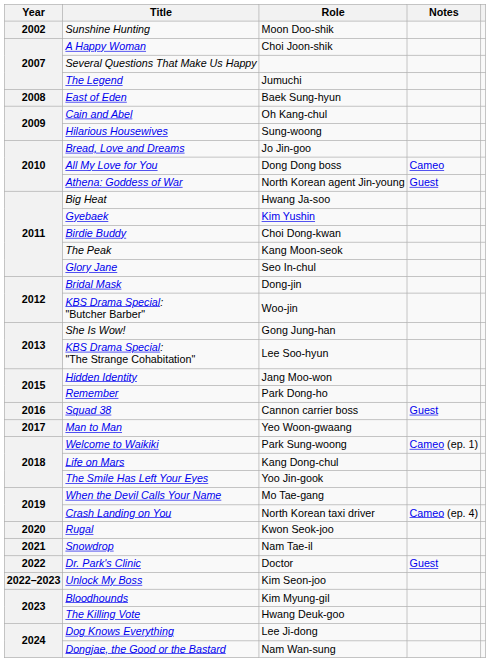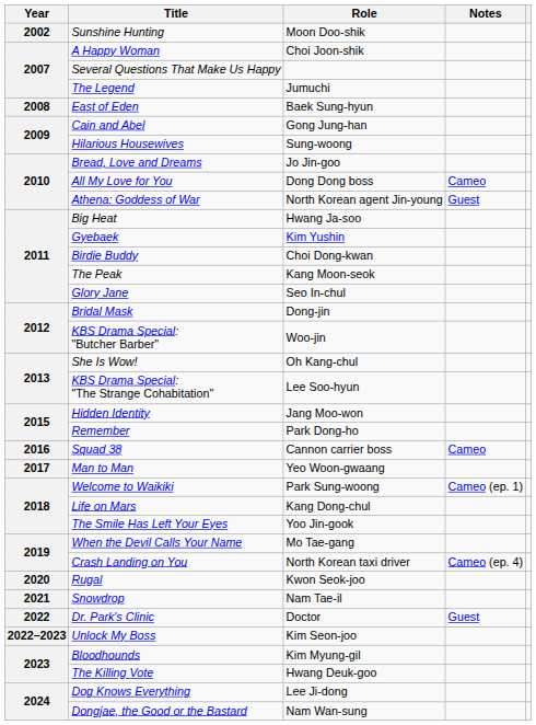 <table class="wikitable plainrowheaders sortable">
 <tr>
 <th scope="col">Year</th>
 <th scope="col">Title</th>
 <th scope="col">Role</th>
 <th scope="col">Notes</th>
 <th scope="col" class="unsortable"></th>
 </tr>
 <tr>
 <th scope="row">2002</th>
 <td><em>Sunshine Hunting</em></td>
 <td>Moon Doo-shik</td>
 <td></td>
 <td style="text-align:center"></td>
 </tr>
 <tr>
 <th scope="row" rowspan="3">2007</th>
 <td><em><a href='#'>A Happy Woman</a></em></td>
 <td>Choi Joon-shik</td>
 <td></td>
 <td style="text-align:center"></td>
 </tr>
 <tr>
 <td><em>Several Questions That Make Us Happy</em></td>
 <td></td>
 <td></td>
 <td style="text-align:center"></td>
 </tr>
 <tr>
 <td><em><a href='#'>The Legend</a></em></td>
 <td>Jumuchi</td>
 <td></td>
 <td style="text-align:center"></td>
 </tr>
 <tr>
 <th scope="row">2008</th>
 <td><em><a href='#'>East of Eden</a></em></td>
 <td>Baek Sung-hyun</td>
 <td></td>
 <td style="text-align:center"></td>
 </tr>
 <tr>
 <th scope="row" rowspan="2">2009</th>
 <td><em><a href='#'>Cain and Abel</a></em></td>
-<td>Oh Kang-chul</td>
+<td>Gong Jung-han</td>
 <td></td>
 <td style="text-align:center"></td>
 </tr>
 <tr>
 <td><em><a href='#'>Hilarious Housewives</a></em></td>
 <td>Sung-woong</td>
 <td></td>
 <td style="text-align:center"></td>
 </tr>
 <tr>
 <th scope="row" rowspan="3">2010</th>
 <td><em><a href='#'>Bread, Love and Dreams</a></em></td>
 <td>Jo Jin-goo</td>
 <td></td>
 <td style="text-align:center"></td>
 </tr>
 <tr>
 <td><em><a href='#'>All My Love for You</a></em></td>
 <td>Dong Dong boss</td>
 <td><a href='#'>Cameo</a></td>
 <td style="text-align:center"></td>
 </tr>
 <tr>
 <td><em><a href='#'>Athena: Goddess of War</a></em></td>
 <td>North Korean agent Jin-young</td>
 <td><a href='#'>Guest</a></td>
 <td style="text-align:center"></td>
 </tr>
 <tr>
 <th scope="row" rowspan="5">2011</th>
 <td><em>Big Heat</em></td>
 <td>Hwang Ja-soo</td>
 <td></td>
 <td style="text-align:center"></td>
 </tr>
 <tr>
 <td><em><a href='#'>Gyebaek</a></em></td>
 <td><a href='#'>Kim Yushin</a></td>
 <td></td>
 <td style="text-align:center"></td>
 </tr>
 <tr>
 <td><em><a href='#'>Birdie Buddy</a></em></td>
 <td>Choi Dong-kwan</td>
 <td></td>
 <td style="text-align:center"></td>
 </tr>
 <tr>
 <td><em>The Peak</em></td>
 <td>Kang Moon-seok</td>
 <td></td>
 <td style="text-align:center"></td>
 </tr>
 <tr>
 <td><em><a href='#'>Glory Jane</a></em></td>
 <td>Seo In-chul</td>
 <td></td>
 <td style="text-align:center"></td>
 </tr>
 <tr>
 <th scope="row" rowspan="2">2012</th>
 <td><em><a href='#'>Bridal Mask</a></em></td>
 <td>Dong-jin</td>
 <td></td>
 <td style="text-align:center"></td>
 </tr>
 <tr>
 <td><em><a href='#'>KBS Drama Special</a>:</em> <br>"Butcher Barber"</td>
 <td>Woo-jin</td>
 <td></td>
 <td style="text-align:center"></td>
 </tr>
 <tr>
 <th scope="row" rowspan="2">2013</th>
 <td><em>She Is Wow! </em></td>
-<td>Gong Jung-han</td>
+<td>Oh Kang-chul</td>
 <td></td>
 <td style="text-align:center"></td>
 </tr>
 <tr>
 <td><em><a href='#'>KBS Drama Special</a>:</em> <br>"The Strange Cohabitation"</td>
 <td>Lee Soo-hyun</td>
 <td></td>
 <td style="text-align:center"></td>
 </tr>
 <tr>
 <th scope="row" rowspan="2">2015</th>
 <td><em><a href='#'>Hidden Identity</a></em></td>
 <td>Jang Moo-won</td>
 <td></td>
 <td style="text-align:center"></td>
 </tr>
 <tr>
 <td><em><a href='#'>Remember</a></em></td>
 <td>Park Dong-ho</td>
 <td></td>
 <td style="text-align:center"></td>
 </tr>
 <tr>
 <th scope="row">2016</th>
 <td><em><a href='#'>Squad 38</a></em></td>
 <td>Cannon carrier boss</td>
-<td><a href='#'>Guest</a></td>
+<td><a href='#'>Cameo</a></td>
 <td style="text-align:center"></td>
 </tr>
 <tr>
 <th scope="row">2017</th>
 <td><em><a href='#'>Man to Man</a></em></td>
 <td>Yeo Woon-gwaang</td>
 <td></td>
 <td style="text-align:center"></td>
 </tr>
 <tr>
 <th scope="row" rowspan="3">2018</th>
 <td><em><a href='#'>Welcome to Waikiki</a></em></td>
 <td>Park Sung-woong</td>
 <td><a href='#'>Cameo</a> (ep. 1)</td>
 <td style="text-align:center"></td>
 </tr>
 <tr>
 <td><em><a href='#'>Life on Mars</a></em></td>
 <td>Kang Dong-chul</td>
 <td></td>
 <td style="text-align:center"></td>
 </tr>
 <tr>
 <td><em><a href='#'>The Smile Has Left Your Eyes</a></em></td>
 <td>Yoo Jin-gook</td>
 <td></td>
 <td style="text-align:center"></td>
 </tr>
 <tr>
 <th scope="row" rowspan="2">2019</th>
 <td><em><a href='#'>When the Devil Calls Your Name</a></em></td>
 <td>Mo Tae-gang</td>
 <td></td>
 <td style="text-align:center"></td>
 </tr>
 <tr>
 <td><em><a href='#'>Crash Landing on You</a></em></td>
 <td>North Korean taxi driver</td>
 <td><a href='#'>Cameo</a> (ep. 4)</td>
 <td style="text-align:center"></td>
 </tr>
 <tr>
 <th scope="row">2020</th>
 <td><em><a href='#'>Rugal</a></em></td>
 <td>Kwon Seok-joo</td>
 <td></td>
 <td style="text-align:center"></td>
 </tr>
 <tr>
 <th scope="row">2021</th>
 <td><em><a href='#'>Snowdrop</a></em></td>
 <td>Nam Tae-il</td>
 <td></td>
 <td style="text-align:center"></td>
 </tr>
 <tr>
 <th scope="row">2022</th>
 <td><em><a href='#'>Dr. Park's Clinic</a></em></td>
 <td>Doctor</td>
 <td><a href='#'>Guest</a></td>
 <td style="text-align:center"></td>
 </tr>
 <tr>
 <th scope="row">2022–2023</th>
 <td><em><a href='#'>Unlock My Boss</a></em></td>
 <td>Kim Seon-joo</td>
 <td></td>
 <td style="text-align:center"></td>
 </tr>
 <tr>
 <th scope="row" rowspan="2">2023</th>
 <td><em><a href='#'>Bloodhounds</a></em></td>
 <td>Kim Myung-gil</td>
 <td></td>
 <td style="text-align:center"></td>
 </tr>
 <tr>
 <td><em><a href='#'>The Killing Vote</a></em></td>
 <td>Hwang Deuk-goo</td>
 <td></td>
 <td style="text-align:center"></td>
 </tr>
 <tr>
 <th scope="row" rowspan="2">2024</th>
 <td><em><a href='#'>Dog Knows Everything</a></em></td>
 <td>Lee Ji-dong</td>
 <td></td>
 <td style="text-align:center"></td>
 </tr>
 <tr>
 <td><em><a href='#'>Dongjae, the Good or the Bastard</a></em></td>
 <td>Nam Wan-sung</td>
 <td></td>
 <td style="text-align:center"></td>
 </tr>
 </table>
